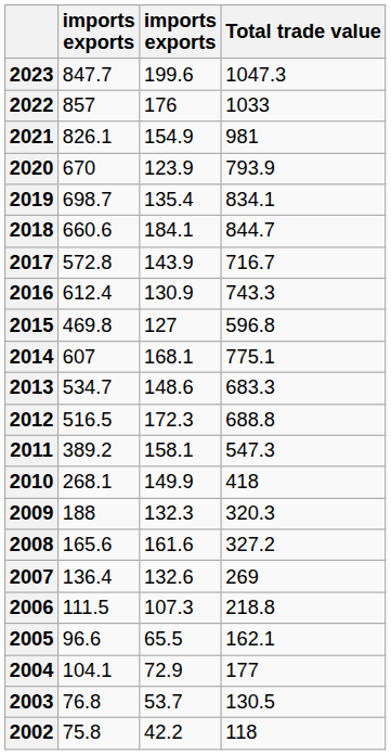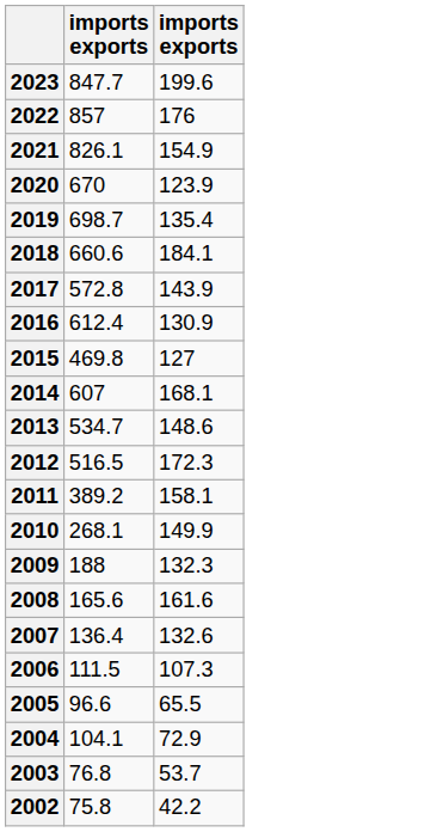 <table class="wikitable">
 <tr>
 <th></th>
 <th> imports<br> exports</th>
 <th> imports<br> exports</th>
-<th>Total trade value</th>
 </tr>
 <tr>
 <th>2023</th>
 <td>847.7</td>
 <td>199.6</td>
-<td>1047.3</td>
 </tr>
 <tr>
 <th>2022</th>
 <td>857</td>
 <td>176</td>
-<td>1033</td>
 </tr>
 <tr>
 <th>2021</th>
 <td>826.1</td>
 <td>154.9</td>
-<td>981</td>
 </tr>
 <tr>
 <th>2020</th>
 <td>670</td>
 <td>123.9</td>
-<td>793.9</td>
 </tr>
 <tr>
 <th>2019</th>
 <td>698.7</td>
 <td>135.4</td>
-<td>834.1</td>
 </tr>
 <tr>
 <th>2018</th>
 <td>660.6</td>
 <td>184.1</td>
-<td>844.7</td>
 </tr>
 <tr>
 <th>2017</th>
 <td>572.8</td>
 <td>143.9</td>
-<td>716.7</td>
 </tr>
 <tr>
 <th>2016</th>
 <td>612.4</td>
 <td>130.9</td>
-<td>743.3</td>
 </tr>
 <tr>
 <th>2015</th>
 <td>469.8</td>
 <td>127</td>
-<td>596.8</td>
 </tr>
 <tr>
 <th>2014</th>
 <td>607</td>
 <td>168.1</td>
-<td>775.1</td>
 </tr>
 <tr>
 <th>2013</th>
 <td>534.7</td>
 <td>148.6</td>
-<td>683.3</td>
 </tr>
 <tr>
 <th>2012</th>
 <td>516.5</td>
 <td>172.3</td>
-<td>688.8</td>
 </tr>
 <tr>
 <th>2011</th>
 <td>389.2</td>
 <td>158.1</td>
-<td>547.3</td>
 </tr>
 <tr>
 <th>2010</th>
 <td>268.1</td>
 <td>149.9</td>
-<td>418</td>
 </tr>
 <tr>
 <th>2009</th>
 <td>188</td>
 <td>132.3</td>
-<td>320.3</td>
 </tr>
 <tr>
 <th>2008</th>
 <td>165.6</td>
 <td>161.6</td>
-<td>327.2</td>
 </tr>
 <tr>
 <th>2007</th>
 <td>136.4</td>
 <td>132.6</td>
-<td>269</td>
 </tr>
 <tr>
 <th>2006</th>
 <td>111.5</td>
 <td>107.3</td>
-<td>218.8</td>
 </tr>
 <tr>
 <th>2005</th>
 <td>96.6</td>
 <td>65.5</td>
-<td>162.1</td>
 </tr>
 <tr>
 <th>2004</th>
 <td>104.1</td>
 <td>72.9</td>
-<td>177</td>
 </tr>
 <tr>
 <th>2003</th>
 <td>76.8</td>
 <td>53.7</td>
-<td>130.5</td>
 </tr>
 <tr>
 <th>2002</th>
 <td>75.8</td>
 <td>42.2</td>
-<td>118</td>
 </tr>
 </table>
